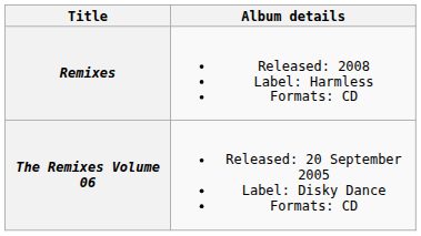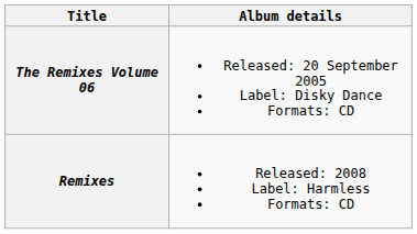 <table class="wikitable plainrowheaders" style="text-align:center;">
 <tr>
 <th scope="col" style="width:12em;">Title</th>
 <th scope="col" style="width:18em;">Album details</th>
 </tr>
 <tr>
+<th scope="row"><em>The Remixes Volume 06</em></th>
+<td><br><ul><li>Released: 20 September 2005</li><li>Label: Disky Dance</li><li>Formats: CD</li></ul></td>
+</tr>
+<tr>
 <th scope="row"><em>Remixes</em></th>
 <td><br><ul><li>Released: 2008</li><li>Label: Harmless</li><li>Formats: CD</li></ul></td>
 </tr>
-<tr>
-<th scope="row"><em>The Remixes Volume 06</em></th>
-<td><br><ul><li>Released: 20 September 2005</li><li>Label: Disky Dance</li><li>Formats: CD</li></ul></td>
-</tr>
 </table>
